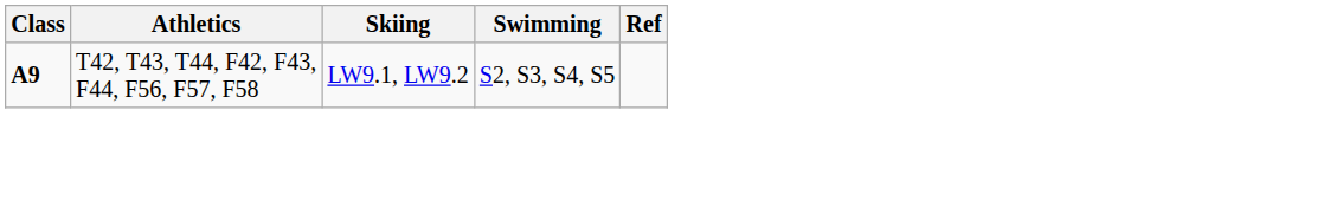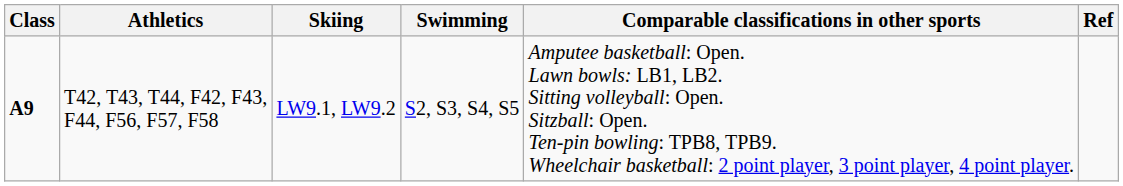 <table class="wikitable sortable">
 <tr>
 <th>Class</th>
 <th>Athletics</th>
 <th>Skiing</th>
 <th>Swimming</th>
+<th>Comparable classifications in other sports</th>
 <th>Ref</th>
 </tr>
 <tr>
 <td><strong>A9</strong></td>
 <td>T42, T43, T44, F42, F43,<br>F44, F56, F57, F58</td>
 <td><a href='#'>LW9</a>.1, <a href='#'>LW9</a>.2</td>
 <td><a href='#'>S</a>2, S3, S4, S5</td>
+<td><em>Amputee basketball</em>: Open.<br><em>Lawn bowls:</em> LB1, LB2.<br><em>Sitting volleyball</em>: Open.<br><em>Sitzball</em>: Open.<br><em>Ten-pin bowling</em>: TPB8, TPB9.<br><em>Wheelchair basketball</em>: <a href='#'>2 point player</a>, <a href='#'>3 point player</a>, <a href='#'>4 point player</a>.</td>
 <td></td>
 </tr>
 </table>
